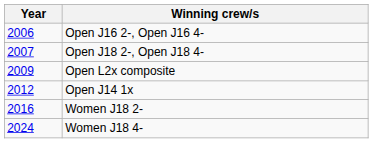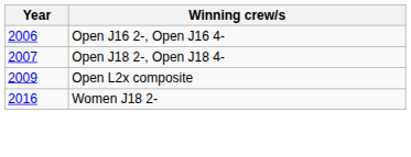 <table class="wikitable">
 <tr>
 <th width=70>Year</th>
 <th width=400>Winning crew/s</th>
 </tr>
 <tr>
 <td><a href='#'>2006</a></td>
 <td>Open J16 2-, Open J16 4-</td>
 </tr>
 <tr>
 <td><a href='#'>2007</a></td>
 <td>Open J18 2-, Open J18 4-</td>
 </tr>
 <tr>
 <td><a href='#'>2009</a></td>
 <td>Open L2x composite</td>
 </tr>
 <tr>
-<td><a href='#'>2012</a></td>
-<td>Open J14 1x </td>
-</tr>
-<tr>
 <td><a href='#'>2016</a></td>
 <td>Women J18 2- </td>
 </tr>
-<tr>
-<td><a href='#'>2024</a></td>
-<td>Women J18 4-</td>
-</tr>
 </table>
